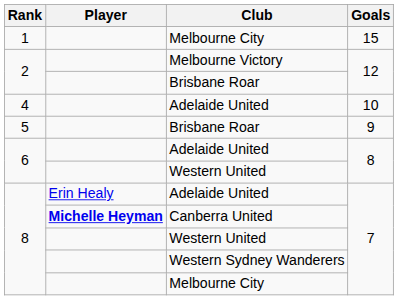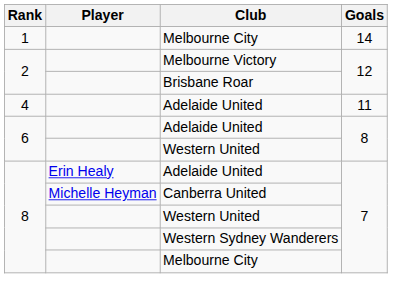 <table class="wikitable sortable" style="text-align:center;">
 <tr>
 <th>Rank</th>
 <th>Player</th>
 <th>Club</th>
 <th>Goals</th>
 </tr>
 <tr>
 <td rowspan=1>1</td>
 <td align=left></td>
 <td align=left>Melbourne City</td>
-<td rowspan=1>15</td>
+<td rowspan=1>14</td>
 </tr>
 <tr>
 <td rowspan=2>2</td>
 <td align=left></td>
 <td align=left>Melbourne Victory</td>
 <td rowspan=2>12</td>
 </tr>
 <tr>
 <td align=left></td>
 <td align=left>Brisbane Roar</td>
 </tr>
 <tr>
 <td rowspan=1>4</td>
 <td align=left></td>
 <td align=left>Adelaide United</td>
-<td rowspan=1>10</td>
-</tr>
-<tr>
-<td rowspan=1>5</td>
-<td align=left></td>
-<td align=left>Brisbane Roar</td>
-<td rowspan=1>9</td>
+<td rowspan=1>11</td>
 </tr>
 <tr>
 <td rowspan=2>6</td>
 <td align=left></td>
 <td align=left>Adelaide United</td>
 <td rowspan=2>8</td>
 </tr>
 <tr>
 <td align=left></td>
 <td align=left>Western United</td>
 </tr>
 <tr>
 <td rowspan=5>8</td>
 <td align=left> <a href='#'>Erin Healy</a></td>
 <td align=left>Adelaide United</td>
 <td rowspan=5>7</td>
 </tr>
 <tr>
-<td align=left><strong> <a href='#'>Michelle Heyman</a></strong></td>
+<td align=left> <a href='#'>Michelle Heyman</a></td>
 <td align=left>Canberra United</td>
 </tr>
 <tr>
 <td align=left></td>
 <td align=left>Western United</td>
 </tr>
 <tr>
 <td align=left></td>
 <td align=left>Western Sydney Wanderers</td>
 </tr>
 <tr>
 <td align=left></td>
 <td align=left>Melbourne City</td>
 </tr>
 </table>
